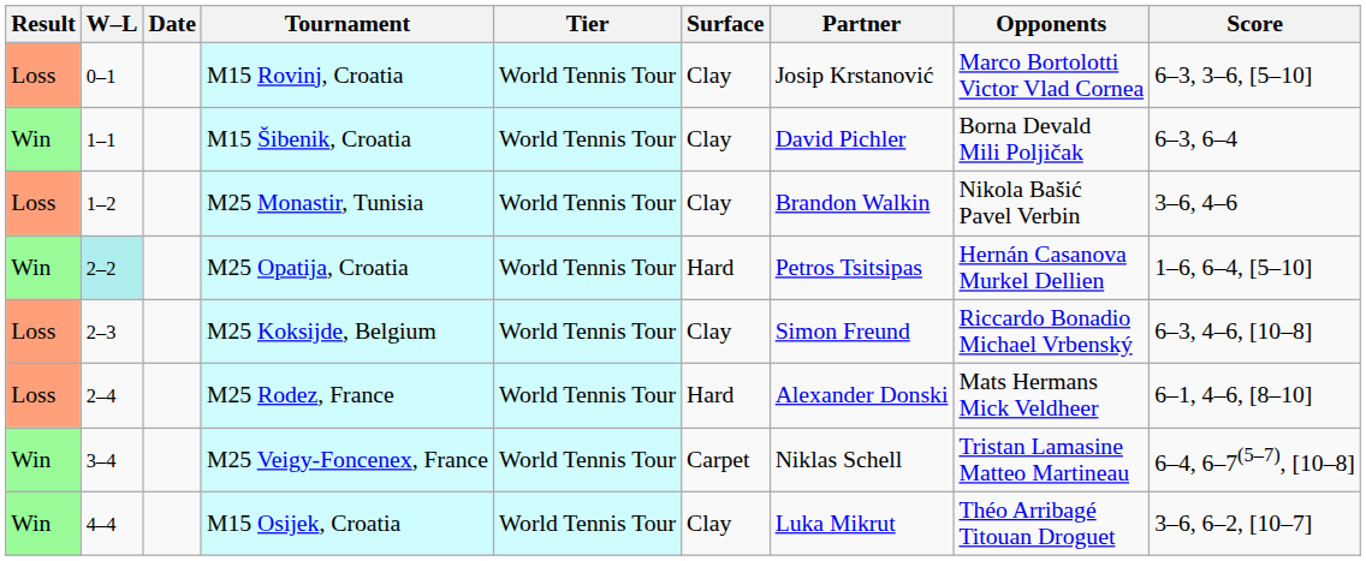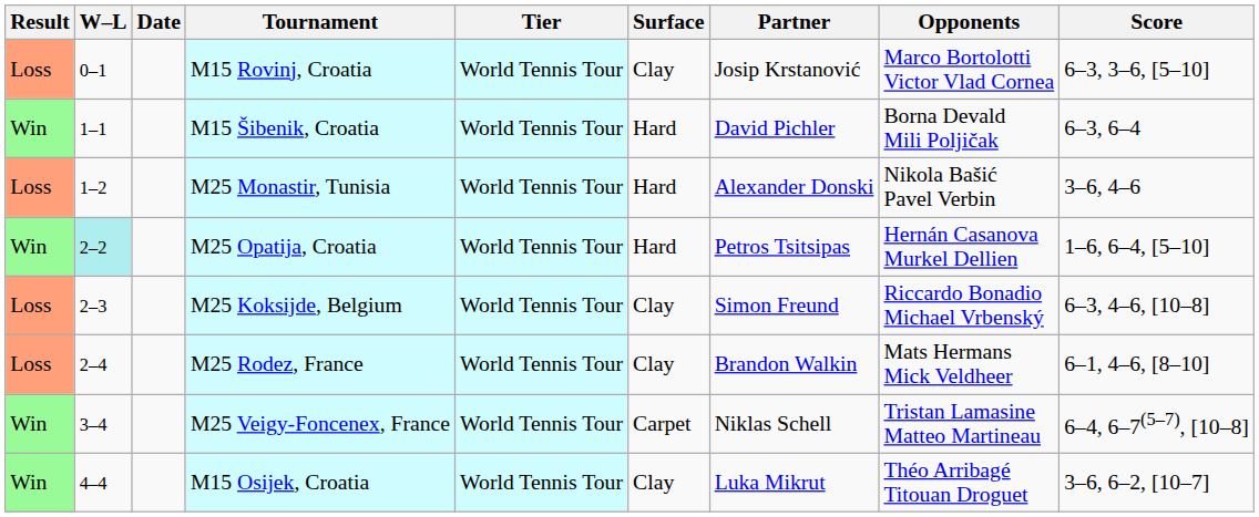 <table class="sortable wikitable">
 <tr>
 <th>Result</th>
 <th class="unsortable">W–L</th>
 <th>Date</th>
 <th>Tournament</th>
 <th>Tier</th>
 <th>Surface</th>
 <th>Partner</th>
 <th>Opponents</th>
 <th class="unsortable">Score</th>
 </tr>
 <tr>
 <td bgcolor=FFA07A>Loss</td>
 <td><small>0–1</small></td>
 <td></td>
 <td style="background:#cffcff;">M15 <a href='#'>Rovinj</a>, Croatia</td>
 <td style="background:#cffcff;">World Tennis Tour</td>
 <td>Clay</td>
 <td> Josip Krstanović</td>
 <td> <a href='#'>Marco Bortolotti</a><br> <a href='#'>Victor Vlad Cornea</a></td>
 <td>6–3, 3–6, [5–10]</td>
 </tr>
 <tr>
 <td bgcolor=98FB98>Win</td>
 <td><small>1–1</small></td>
 <td></td>
 <td style="background:#cffcff;">M15 <a href='#'>Šibenik</a>, Croatia</td>
 <td style="background:#cffcff;">World Tennis Tour</td>
-<td>Clay</td>
+<td>Hard</td>
 <td> <a href='#'>David Pichler</a></td>
 <td> Borna Devald<br> <a href='#'>Mili Poljičak</a></td>
 <td>6–3, 6–4</td>
 </tr>
 <tr>
 <td bgcolor=FFA07A>Loss</td>
 <td><small>1–2</small></td>
 <td></td>
 <td style="background:#cffcff;">M25 <a href='#'>Monastir</a>, Tunisia</td>
 <td style="background:#cffcff;">World Tennis Tour</td>
-<td>Clay</td>
-<td> <a href='#'>Brandon Walkin</a></td>
+<td>Hard</td>
+<td> <a href='#'>Alexander Donski</a></td>
 <td> Nikola Bašić<br> Pavel Verbin</td>
 <td>3–6, 4–6</td>
 </tr>
 <tr>
 <td bgcolor=98FB98>Win</td>
 <td style="background: paleturquoise;"><small>2–2</small></td>
 <td></td>
 <td style="background:#cffcff;">M25 <a href='#'>Opatija</a>, Croatia</td>
 <td style="background:#cffcff;">World Tennis Tour</td>
 <td>Hard</td>
 <td> <a href='#'>Petros Tsitsipas</a></td>
 <td> <a href='#'>Hernán Casanova</a><br> <a href='#'>Murkel Dellien</a></td>
 <td>1–6, 6–4, [5–10]</td>
 </tr>
 <tr>
 <td bgcolor=FFA07A>Loss</td>
 <td><small>2–3</small></td>
 <td></td>
 <td style="background:#cffcff;">M25 <a href='#'>Koksijde</a>, Belgium</td>
 <td style="background:#cffcff;">World Tennis Tour</td>
 <td>Clay</td>
 <td> <a href='#'>Simon Freund</a></td>
 <td> <a href='#'>Riccardo Bonadio</a><br> <a href='#'>Michael Vrbenský</a></td>
 <td>6–3, 4–6, [10–8]</td>
 </tr>
 <tr>
 <td bgcolor=FFA07A>Loss</td>
 <td><small>2–4</small></td>
 <td></td>
 <td style="background:#cffcff;">M25 <a href='#'>Rodez</a>, France</td>
 <td style="background:#cffcff;">World Tennis Tour</td>
-<td>Hard</td>
-<td> <a href='#'>Alexander Donski</a></td>
+<td>Clay</td>
+<td> <a href='#'>Brandon Walkin</a></td>
 <td> Mats Hermans<br> <a href='#'>Mick Veldheer</a></td>
 <td>6–1, 4–6, [8–10]</td>
 </tr>
 <tr>
 <td bgcolor=98FB98>Win</td>
 <td><small>3–4</small></td>
 <td></td>
 <td style="background:#cffcff;">M25 <a href='#'>Veigy-Foncenex</a>, France</td>
 <td style="background:#cffcff;">World Tennis Tour</td>
 <td>Carpet</td>
 <td> Niklas Schell</td>
 <td> <a href='#'>Tristan Lamasine</a><br> <a href='#'>Matteo Martineau</a></td>
 <td>6–4, 6–7<sup>(5–7)</sup>, [10–8]</td>
 </tr>
 <tr>
 <td bgcolor=98FB98>Win</td>
 <td><small>4–4</small></td>
 <td></td>
 <td style="background:#cffcff;">M15 <a href='#'>Osijek</a>, Croatia</td>
 <td style="background:#cffcff;">World Tennis Tour</td>
 <td>Clay</td>
 <td> <a href='#'>Luka Mikrut</a></td>
 <td> <a href='#'>Théo Arribagé</a><br> <a href='#'>Titouan Droguet</a></td>
 <td>3–6, 6–2, [10–7]</td>
 </tr>
 </table>
